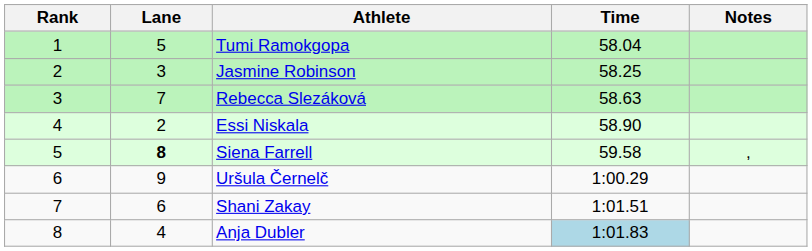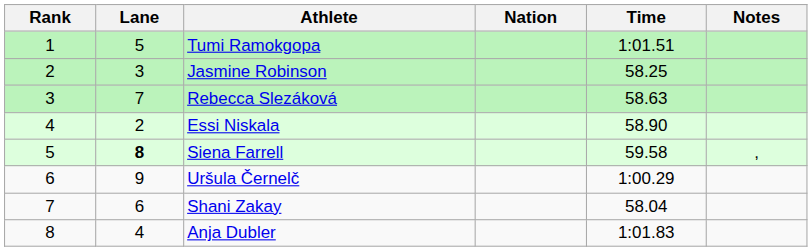 <table class="wikitable sortable" style="text-align:center;width: 60%;">
 <tr>
 <th scope="col">Rank</th>
 <th scope="col">Lane</th>
 <th scope="col">Athlete</th>
+<th scope="col">Nation</th>
 <th scope="col">Time</th>
 <th scope="col">Notes</th>
 </tr>
 <tr bgcolor=bbf3bb>
 <td>1</td>
 <td>5</td>
 <td align=left><a href='#'>Tumi Ramokgopa</a></td>
-<td>58.04</td>
+<td align=left></td>
+<td>1:01.51</td>
 <td></td>
 </tr>
 <tr bgcolor=bbf3bb>
 <td>2</td>
 <td>3</td>
 <td align=left><a href='#'>Jasmine Robinson</a></td>
+<td align=left></td>
 <td>58.25</td>
 <td></td>
 </tr>
 <tr bgcolor=bbf3bb>
 <td>3</td>
 <td>7</td>
 <td align=left><a href='#'>Rebecca Slezáková</a></td>
+<td align=left></td>
 <td>58.63</td>
 <td></td>
 </tr>
 <tr bgcolor=ddffdd>
 <td>4</td>
 <td>2</td>
 <td align=left><a href='#'>Essi Niskala</a></td>
+<td align=left></td>
 <td>58.90</td>
 <td></td>
 </tr>
 <tr bgcolor=ddffdd>
 <td>5</td>
 <td><strong>8</strong></td>
 <td align=left><a href='#'>Siena Farrell</a></td>
+<td align=left></td>
 <td>59.58</td>
 <td>, </td>
 </tr>
 <tr>
 <td>6</td>
 <td>9</td>
 <td align=left><a href='#'>Uršula Černelč</a></td>
+<td align=left></td>
 <td>1:00.29</td>
 <td></td>
 </tr>
 <tr>
 <td>7</td>
 <td>6</td>
 <td align=left><a href='#'>Shani Zakay</a></td>
-<td>1:01.51</td>
+<td align=left></td>
+<td>58.04</td>
 <td></td>
 </tr>
 <tr>
 <td>8</td>
 <td>4</td>
 <td align=left><a href='#'>Anja Dubler</a></td>
-<td style="background: lightblue;">1:01.83</td>
+<td align=left></td>
+<td>1:01.83</td>
 <td></td>
 </tr>
 </table>
